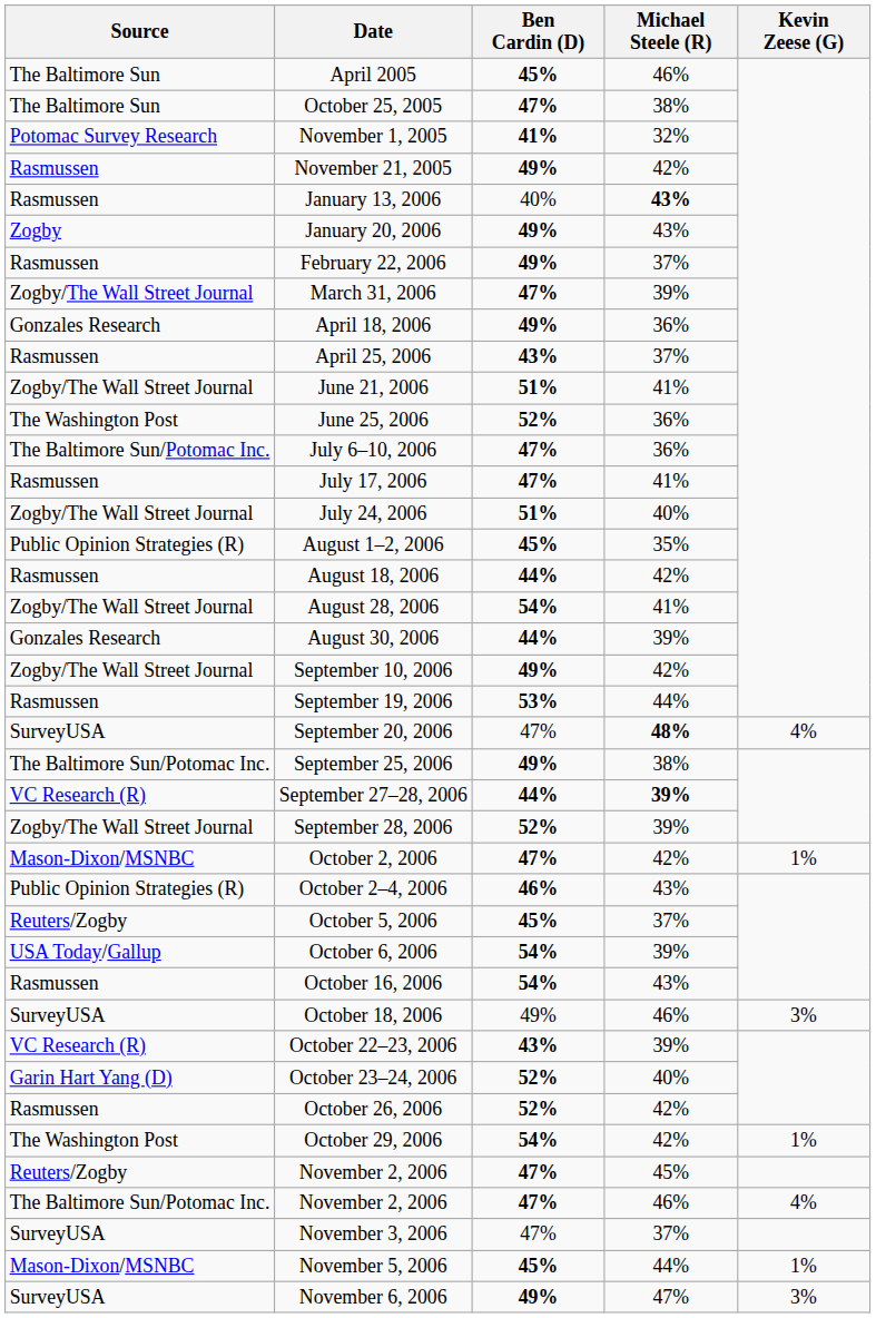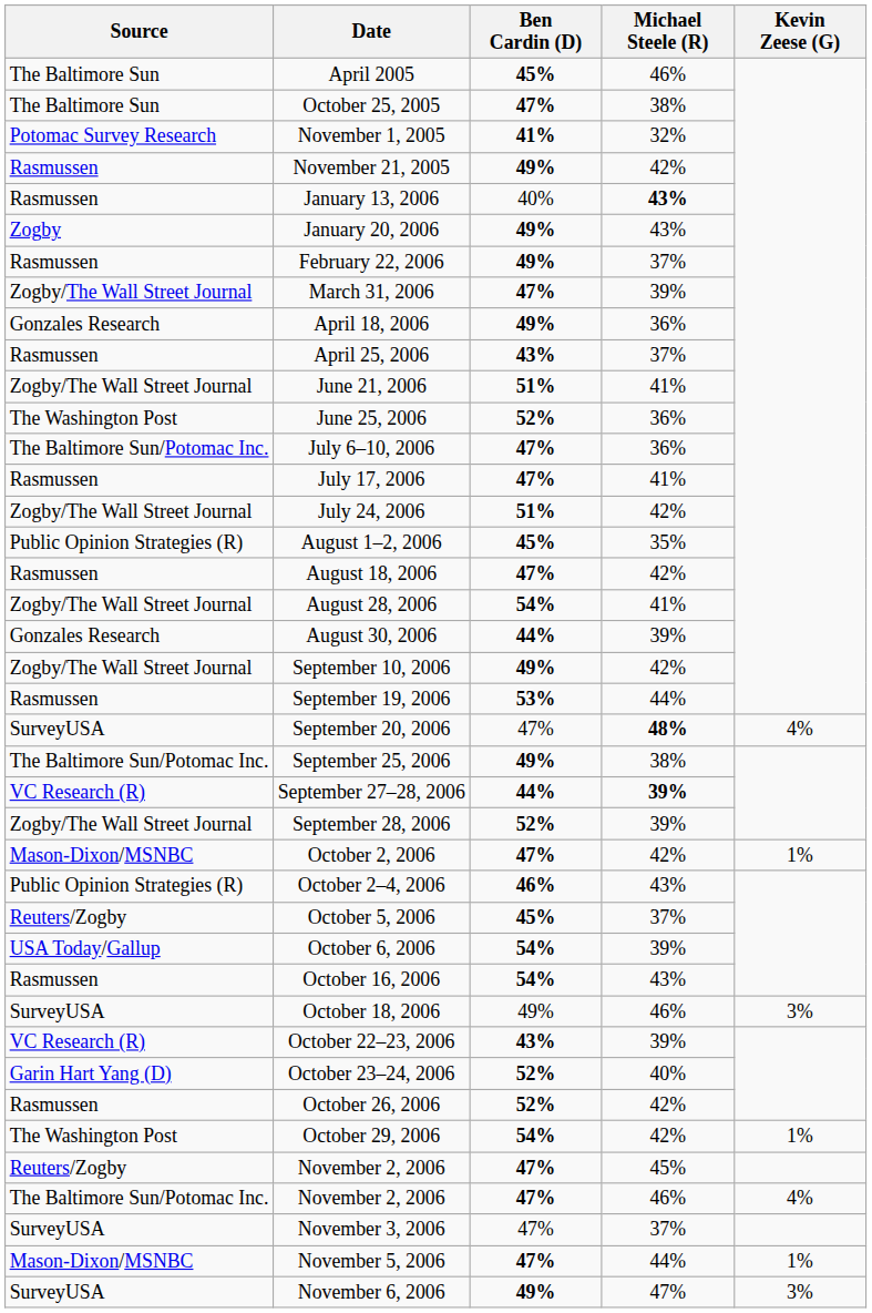 <table class="wikitable" style="text-align:center">
 <tr style="background:lightgrey;">
 <th>Source</th>
 <th>Date</th>
 <th style="width:100px;">Ben<br>Cardin (D)</th>
 <th style="width:100px;">Michael<br>Steele (R)</th>
 <th style="width:100px;">Kevin<br>Zeese (G)</th>
 </tr>
 <tr>
 <td align=left>The Baltimore Sun</td>
 <td>April 2005</td>
 <td><strong>45%</strong></td>
 <td>46%</td>
 </tr>
 <tr>
 <td align=left>The Baltimore Sun</td>
 <td>October 25, 2005</td>
 <td><strong>47%</strong></td>
 <td>38%</td>
 </tr>
 <tr>
 <td align=left><a href='#'>Potomac Survey Research</a></td>
 <td>November 1, 2005</td>
 <td><strong>41%</strong></td>
 <td>32%</td>
 </tr>
 <tr>
 <td align=left><a href='#'>Rasmussen</a></td>
 <td>November 21, 2005</td>
 <td><strong>49%</strong></td>
 <td>42%</td>
 </tr>
 <tr>
 <td align=left>Rasmussen</td>
 <td>January 13, 2006</td>
 <td>40%</td>
 <td><strong>43%</strong></td>
 </tr>
 <tr>
 <td align=left><a href='#'>Zogby</a></td>
 <td>January 20, 2006</td>
 <td><strong>49%</strong></td>
 <td>43%</td>
 </tr>
 <tr>
 <td align=left>Rasmussen</td>
 <td>February 22, 2006</td>
 <td><strong>49%</strong></td>
 <td>37%</td>
 </tr>
 <tr>
 <td align=left>Zogby/<a href='#'>The Wall Street Journal</a></td>
 <td>March 31, 2006</td>
 <td><strong>47%</strong></td>
 <td>39%</td>
 </tr>
 <tr>
 <td align=left>Gonzales Research</td>
 <td>April 18, 2006</td>
 <td><strong>49%</strong></td>
 <td>36%</td>
 </tr>
 <tr>
 <td align=left>Rasmussen</td>
 <td>April 25, 2006</td>
 <td><strong>43%</strong></td>
 <td>37%</td>
 </tr>
 <tr>
 <td align=left>Zogby/The Wall Street Journal</td>
 <td>June 21, 2006</td>
 <td><strong>51%</strong></td>
 <td>41%</td>
 </tr>
 <tr>
 <td align=left>The Washington Post</td>
 <td>June 25, 2006</td>
 <td><strong>52%</strong></td>
 <td>36%</td>
 </tr>
 <tr>
 <td align=left>The Baltimore Sun/<a href='#'>Potomac Inc.</a></td>
 <td>July 6–10, 2006</td>
 <td><strong>47%</strong></td>
 <td>36%</td>
 </tr>
 <tr>
 <td align=left>Rasmussen</td>
 <td>July 17, 2006</td>
 <td><strong>47%</strong></td>
 <td>41%</td>
 </tr>
 <tr>
 <td align=left>Zogby/The Wall Street Journal</td>
 <td>July 24, 2006</td>
 <td><strong>51%</strong></td>
-<td>40%</td>
+<td>42%</td>
 </tr>
 <tr>
 <td align=left>Public Opinion Strategies (R)</td>
 <td>August 1–2, 2006</td>
 <td><strong>45%</strong></td>
 <td>35%</td>
 </tr>
 <tr>
 <td align=left>Rasmussen</td>
 <td>August 18, 2006</td>
-<td><strong>44%</strong></td>
+<td><strong>47%</strong></td>
 <td>42%</td>
 </tr>
 <tr>
 <td align=left>Zogby/The Wall Street Journal</td>
 <td>August 28, 2006</td>
 <td><strong>54%</strong></td>
 <td>41%</td>
 </tr>
 <tr>
 <td align=left>Gonzales Research</td>
 <td>August 30, 2006</td>
 <td><strong>44%</strong></td>
 <td>39%</td>
 </tr>
 <tr>
 <td align=left>Zogby/The Wall Street Journal</td>
 <td>September 10, 2006</td>
 <td><strong>49%</strong></td>
 <td>42%</td>
 </tr>
 <tr>
 <td align=left>Rasmussen</td>
 <td>September 19, 2006</td>
 <td><strong>53%</strong></td>
 <td>44%</td>
 </tr>
 <tr>
 <td align=left>SurveyUSA</td>
 <td>September 20, 2006</td>
 <td>47%</td>
 <td><strong>48%</strong></td>
 <td>4%</td>
 </tr>
 <tr>
 <td align=left>The Baltimore Sun/Potomac Inc.</td>
 <td>September 25, 2006</td>
 <td><strong>49%</strong></td>
 <td>38%</td>
 </tr>
 <tr>
 <td align=left><a href='#'>VC Research (R)</a></td>
 <td>September 27–28, 2006</td>
 <td><strong>44%</strong></td>
 <td><strong>39%</strong></td>
 </tr>
 <tr>
 <td align=left>Zogby/The Wall Street Journal</td>
 <td>September 28, 2006</td>
 <td><strong>52%</strong></td>
 <td>39%</td>
 </tr>
 <tr>
 <td align=left><a href='#'>Mason-Dixon</a>/<a href='#'>MSNBC</a></td>
 <td>October 2, 2006</td>
 <td><strong>47%</strong></td>
 <td>42%</td>
 <td>1%</td>
 </tr>
 <tr>
 <td align=left>Public Opinion Strategies (R)</td>
 <td>October 2–4, 2006</td>
 <td><strong>46%</strong></td>
 <td>43%</td>
 </tr>
 <tr>
 <td align=left><a href='#'>Reuters</a>/Zogby</td>
 <td>October 5, 2006</td>
 <td><strong>45%</strong></td>
 <td>37%</td>
 </tr>
 <tr>
 <td align=left><a href='#'>USA Today</a>/<a href='#'>Gallup</a></td>
 <td>October 6, 2006</td>
 <td><strong>54%</strong></td>
 <td>39%</td>
 </tr>
 <tr>
 <td align=left>Rasmussen</td>
 <td>October 16, 2006</td>
 <td><strong>54%</strong></td>
 <td>43%</td>
 </tr>
 <tr>
 <td align=left>SurveyUSA</td>
 <td>October 18, 2006</td>
 <td>49%</td>
 <td>46%</td>
 <td>3%</td>
 </tr>
 <tr>
 <td align=left><a href='#'>VC Research (R)</a></td>
 <td>October 22–23, 2006</td>
 <td><strong>43%</strong></td>
 <td>39%</td>
 </tr>
 <tr>
 <td align=left><a href='#'>Garin Hart Yang (D)</a></td>
 <td>October 23–24, 2006</td>
 <td><strong>52%</strong></td>
 <td>40%</td>
 </tr>
 <tr>
 <td align=left>Rasmussen</td>
 <td>October 26, 2006</td>
 <td><strong>52%</strong></td>
 <td>42%</td>
 </tr>
 <tr>
 <td align=left>The Washington Post</td>
 <td>October 29, 2006</td>
 <td><strong>54%</strong></td>
 <td>42%</td>
 <td>1%</td>
 </tr>
 <tr>
 <td align=left><a href='#'>Reuters</a>/Zogby</td>
 <td>November 2, 2006</td>
 <td><strong>47%</strong></td>
 <td>45%</td>
 </tr>
 <tr>
 <td align=left>The Baltimore Sun/Potomac Inc.</td>
 <td>November 2, 2006</td>
 <td><strong>47%</strong></td>
 <td>46%</td>
 <td>4%</td>
 </tr>
 <tr>
 <td align=left>SurveyUSA</td>
 <td>November 3, 2006</td>
 <td>47%</td>
 <td>37%</td>
 </tr>
 <tr>
 <td align=left><a href='#'>Mason-Dixon</a>/<a href='#'>MSNBC</a></td>
 <td>November 5, 2006</td>
-<td><strong>45%</strong></td>
+<td><strong>47%</strong></td>
 <td>44%</td>
 <td>1%</td>
 </tr>
 <tr>
 <td align=left>SurveyUSA</td>
 <td>November 6, 2006</td>
 <td><strong>49%</strong></td>
 <td>47%</td>
 <td>3%</td>
 </tr>
 </table>
